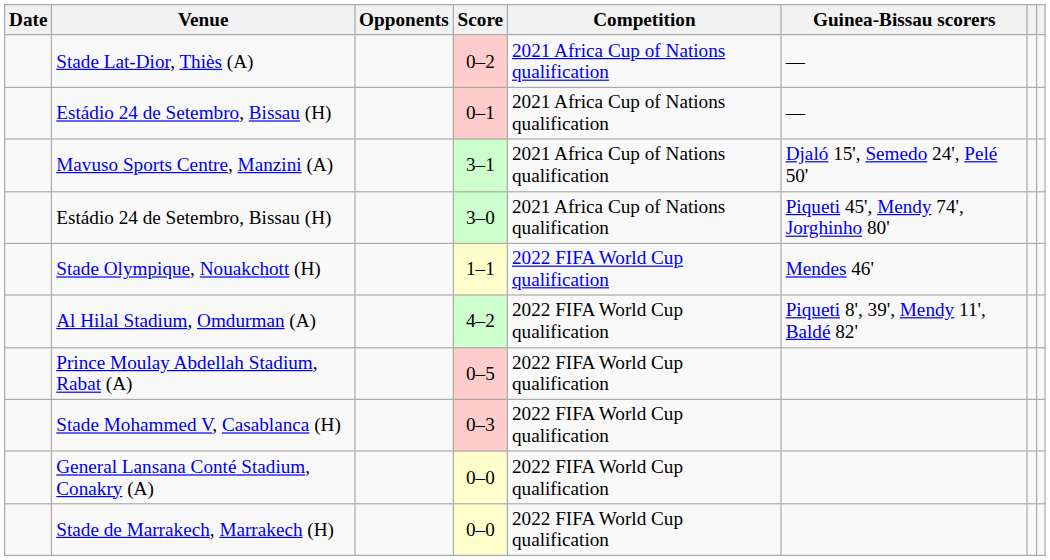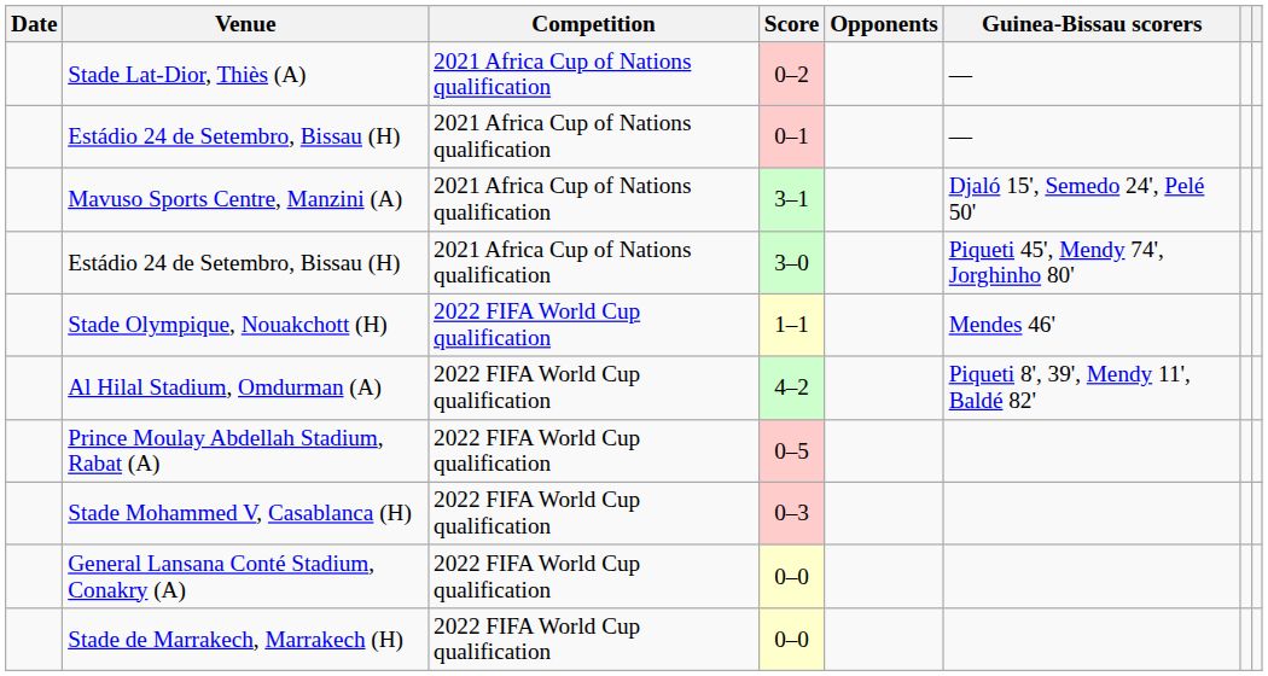 <table class="wikitable sortable">
 <tr>
 <th>Date</th>
 <th>Venue</th>
+<th>Competition</th>
+<th>Score</th>
 <th>Opponents</th>
-<th>Score</th>
-<th>Competition</th>
 <th class=unsortable>Guinea-Bissau scorers</th>
 <th></th>
 <th class=unsortable></th>
 </tr>
 <tr>
 <td></td>
 <td><a href='#'>Stade Lat-Dior</a>, <a href='#'>Thiès</a> (A)</td>
+<td><a href='#'>2021 Africa Cup of Nations qualification</a></td>
+<td align=center bgcolor=#FFCCCC>0–2</td>
 <td></td>
-<td align=center bgcolor=#FFCCCC>0–2</td>
-<td><a href='#'>2021 Africa Cup of Nations qualification</a></td>
 <td>—</td>
 <td align=center></td>
 <td></td>
 </tr>
 <tr>
 <td></td>
 <td><a href='#'>Estádio 24 de Setembro</a>, <a href='#'>Bissau</a> (H)</td>
+<td>2021 Africa Cup of Nations qualification</td>
+<td align=center bgcolor=#FFCCCC>0–1</td>
 <td></td>
-<td align=center bgcolor=#FFCCCC>0–1</td>
-<td>2021 Africa Cup of Nations qualification</td>
 <td>—</td>
 <td align=center></td>
 <td></td>
 </tr>
 <tr>
 <td></td>
 <td><a href='#'>Mavuso Sports Centre</a>, <a href='#'>Manzini</a> (A)</td>
+<td>2021 Africa Cup of Nations qualification</td>
+<td align=center bgcolor=#CCFFCC>3–1</td>
 <td></td>
-<td align=center bgcolor=#CCFFCC>3–1</td>
-<td>2021 Africa Cup of Nations qualification</td>
 <td><a href='#'>Djaló</a> 15', <a href='#'>Semedo</a> 24', <a href='#'>Pelé</a> 50'</td>
 <td align=center></td>
 <td></td>
 </tr>
 <tr>
 <td></td>
 <td>Estádio 24 de Setembro, Bissau (H)</td>
+<td>2021 Africa Cup of Nations qualification</td>
+<td align=center bgcolor=#CCFFCC>3–0</td>
 <td></td>
-<td align=center bgcolor=#CCFFCC>3–0</td>
-<td>2021 Africa Cup of Nations qualification</td>
 <td><a href='#'>Piqueti</a> 45', <a href='#'>Mendy</a> 74', <a href='#'>Jorghinho</a> 80'</td>
 <td align=center></td>
 <td></td>
 </tr>
 <tr>
 <td></td>
 <td><a href='#'>Stade Olympique</a>, <a href='#'>Nouakchott</a> (H)</td>
+<td><a href='#'>2022 FIFA World Cup qualification</a></td>
+<td align=center bgcolor=#FFFFCC>1–1</td>
 <td></td>
-<td align=center bgcolor=#FFFFCC>1–1</td>
-<td><a href='#'>2022 FIFA World Cup qualification</a></td>
 <td><a href='#'>Mendes</a> 46'</td>
 <td align=center></td>
 <td></td>
 </tr>
 <tr>
 <td></td>
 <td><a href='#'>Al Hilal Stadium</a>, <a href='#'>Omdurman</a> (A)</td>
+<td>2022 FIFA World Cup qualification</td>
+<td align=center bgcolor=#CCFFCC>4–2</td>
 <td></td>
-<td align=center bgcolor=#CCFFCC>4–2</td>
-<td>2022 FIFA World Cup qualification</td>
 <td><a href='#'>Piqueti</a> 8', 39', <a href='#'>Mendy</a> 11', <a href='#'>Baldé</a> 82'</td>
 <td align=center></td>
 <td></td>
 </tr>
 <tr>
 <td></td>
 <td><a href='#'>Prince Moulay Abdellah Stadium</a>, <a href='#'>Rabat</a> (A)</td>
+<td>2022 FIFA World Cup qualification</td>
+<td align=center bgcolor=#FFCCCC>0–5</td>
 <td></td>
-<td align=center bgcolor=#FFCCCC>0–5</td>
-<td>2022 FIFA World Cup qualification</td>
 <td></td>
 <td align=center></td>
 <td></td>
 </tr>
 <tr>
 <td></td>
 <td><a href='#'>Stade Mohammed V</a>, <a href='#'>Casablanca</a> (H)</td>
+<td>2022 FIFA World Cup qualification</td>
+<td align=center bgcolor=#FFCCCC>0–3</td>
 <td></td>
-<td align=center bgcolor=#FFCCCC>0–3</td>
-<td>2022 FIFA World Cup qualification</td>
 <td></td>
 <td align=center></td>
 <td></td>
 </tr>
 <tr>
 <td></td>
 <td><a href='#'>General Lansana Conté Stadium</a>, <a href='#'>Conakry</a> (A)</td>
+<td>2022 FIFA World Cup qualification</td>
+<td align=center bgcolor=#FFFFCC>0–0</td>
 <td></td>
-<td align=center bgcolor=#FFFFCC>0–0</td>
-<td>2022 FIFA World Cup qualification</td>
 <td></td>
 <td align=center></td>
 <td></td>
 </tr>
 <tr>
 <td></td>
 <td><a href='#'>Stade de Marrakech</a>, <a href='#'>Marrakech</a> (H)</td>
+<td>2022 FIFA World Cup qualification</td>
+<td align=center bgcolor=#FFFFCC>0–0</td>
 <td></td>
-<td align=center bgcolor=#FFFFCC>0–0</td>
-<td>2022 FIFA World Cup qualification</td>
 <td></td>
 <td align=center></td>
 <td></td>
 </tr>
 </table>
